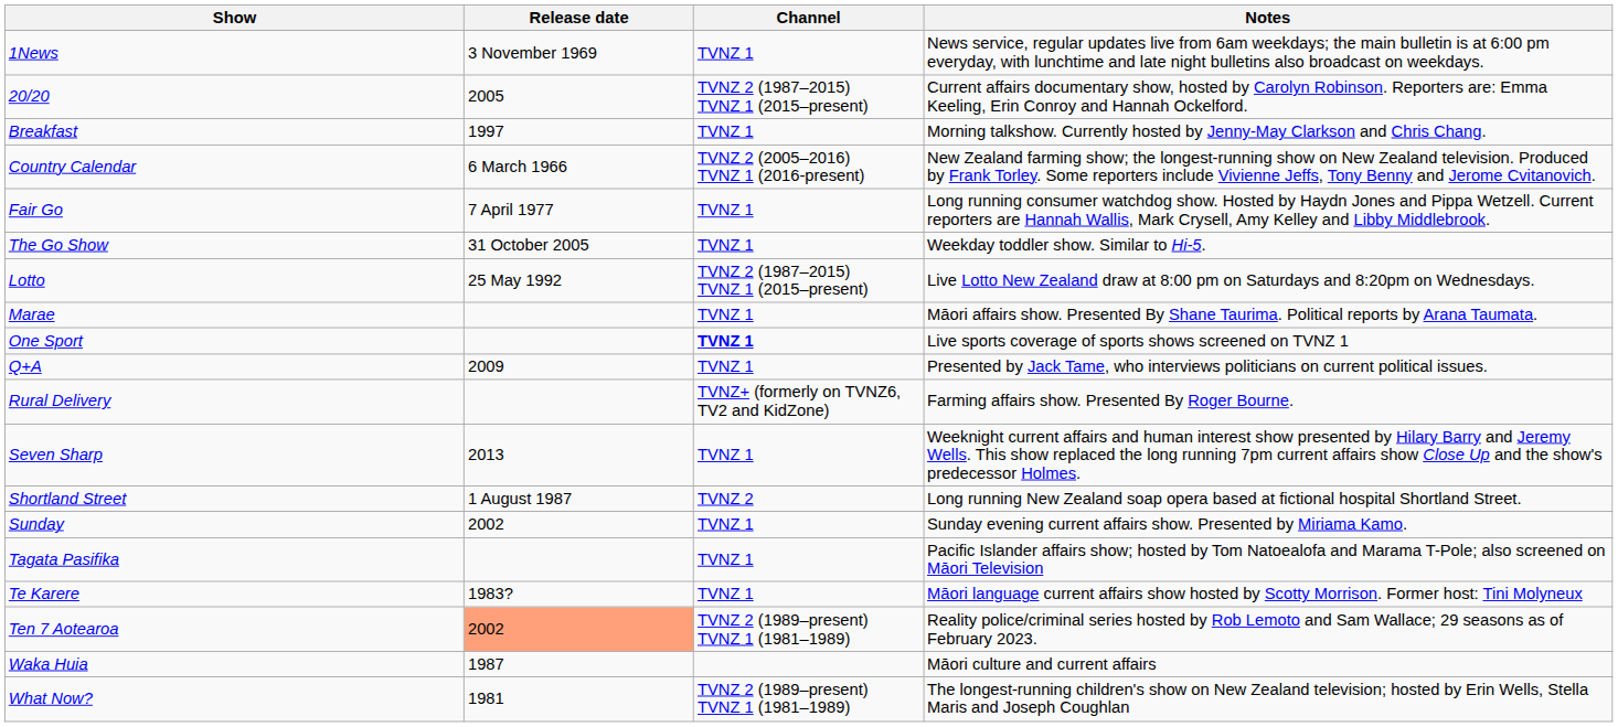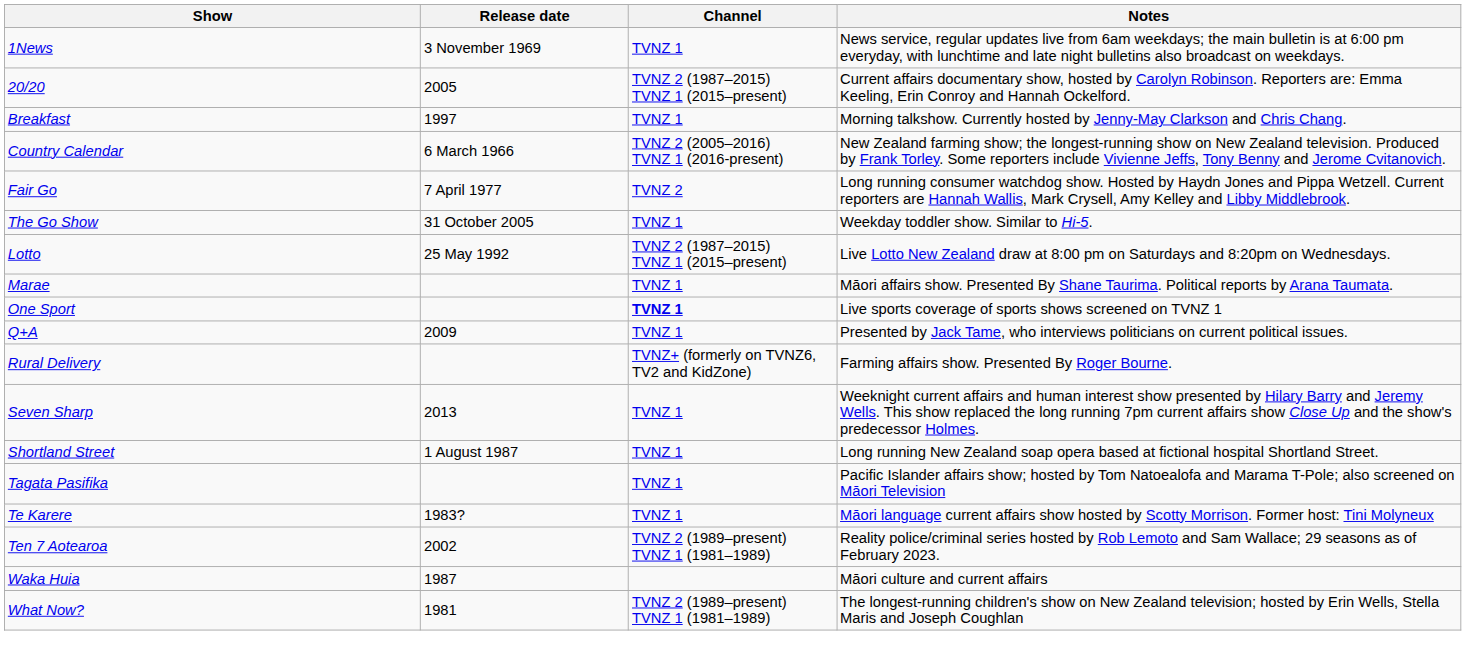 <table class="wikitable" width=100%>
 <tr>
 <th width=20%>Show</th>
 <th width=10%>Release date</th>
 <th width="10%">Channel</th>
 <th width=30%>Notes</th>
 </tr>
 <tr z>
 <td><em><a href='#'>1News</a></em></td>
 <td>3 November 1969</td>
 <td><a href='#'>TVNZ 1</a></td>
 <td>News service, regular updates live from 6am weekdays; the main bulletin is at 6:00 pm everyday, with lunchtime and late night bulletins also broadcast on weekdays.</td>
 </tr>
 <tr>
 <td><em><a href='#'>20/20</a></em></td>
 <td>2005</td>
 <td><a href='#'>TVNZ 2</a> (1987–2015)<br><a href='#'>TVNZ 1</a> (2015–present)</td>
 <td>Current affairs documentary show, hosted by <a href='#'>Carolyn Robinson</a>. Reporters are: Emma Keeling, Erin Conroy and Hannah Ockelford.</td>
 </tr>
 <tr>
 <td><em><a href='#'>Breakfast</a></em></td>
 <td>1997</td>
 <td><a href='#'>TVNZ 1</a></td>
 <td>Morning talkshow. Currently hosted by <a href='#'>Jenny-May Clarkson</a> and <a href='#'>Chris Chang</a>.</td>
 </tr>
 <tr>
 <td><em><a href='#'>Country Calendar</a></em></td>
 <td>6 March 1966</td>
 <td><a href='#'>TVNZ 2</a> (2005–2016)<br> <a href='#'>TVNZ 1</a> (2016-present)</td>
 <td>New Zealand farming show; the longest-running show on New Zealand television. Produced by <a href='#'>Frank Torley</a>. Some reporters include <a href='#'>Vivienne Jeffs</a>, <a href='#'>Tony Benny</a> and <a href='#'>Jerome Cvitanovich</a>.</td>
 </tr>
 <tr>
 <td><em><a href='#'>Fair Go</a></em></td>
 <td>7 April 1977</td>
-<td><a href='#'>TVNZ 1</a></td>
+<td><a href='#'>TVNZ 2</a></td>
 <td>Long running consumer watchdog show. Hosted by Haydn Jones and Pippa Wetzell. Current reporters are <a href='#'>Hannah Wallis</a>, Mark Crysell, Amy Kelley and <a href='#'>Libby Middlebrook</a>.</td>
 </tr>
 <tr>
 <td><em><a href='#'>The Go Show</a></em></td>
 <td>31 October 2005</td>
 <td><a href='#'>TVNZ 1</a></td>
 <td>Weekday toddler show. Similar to <em><a href='#'>Hi-5</a></em>.</td>
 </tr>
 <tr>
 <td><em><a href='#'>Lotto</a></em></td>
 <td>25 May 1992</td>
 <td><a href='#'>TVNZ 2</a> (1987–2015)<br><a href='#'>TVNZ 1</a> (2015–present)</td>
 <td>Live <a href='#'>Lotto New Zealand</a> draw at 8:00 pm on Saturdays and 8:20pm on Wednesdays.</td>
 </tr>
 <tr>
 <td><em><a href='#'>Marae</a></em></td>
 <td></td>
 <td><a href='#'>TVNZ 1</a></td>
 <td>Māori affairs show. Presented By <a href='#'>Shane Taurima</a>. Political reports by <a href='#'>Arana Taumata</a>.</td>
 </tr>
 <tr>
 <td><em><a href='#'>One Sport</a></em></td>
 <td></td>
 <td><strong><a href='#'>TVNZ 1</a></strong></td>
 <td>Live sports coverage of sports shows screened on TVNZ 1</td>
 </tr>
 <tr>
 <td><em><a href='#'>Q+A</a></em></td>
 <td>2009</td>
 <td><a href='#'>TVNZ 1</a></td>
 <td>Presented by <a href='#'>Jack Tame</a>, who interviews politicians on current political issues.</td>
 </tr>
 <tr>
 <td><em><a href='#'>Rural Delivery</a></em></td>
 <td></td>
 <td><a href='#'>TVNZ+</a> (formerly on TVNZ6, TV2 and KidZone)</td>
 <td>Farming affairs show. Presented By <a href='#'>Roger Bourne</a>.</td>
 </tr>
 <tr>
 <td><em><a href='#'>Seven Sharp</a></em></td>
 <td>2013</td>
 <td><a href='#'>TVNZ 1</a></td>
 <td>Weeknight current affairs and human interest show presented by <a href='#'>Hilary Barry</a> and <a href='#'>Jeremy Wells</a>. This show replaced the long running 7pm current affairs show <em><a href='#'>Close Up</a></em> and the show's predecessor <a href='#'>Holmes</a>.</td>
 </tr>
 <tr>
 <td><em><a href='#'>Shortland Street</a></em></td>
 <td>1 August 1987</td>
-<td><a href='#'>TVNZ 2</a></td>
+<td><a href='#'>TVNZ 1</a></td>
 <td>Long running New Zealand soap opera based at fictional hospital Shortland Street.</td>
-</tr>
-<tr>
-<td><em><a href='#'>Sunday</a></em></td>
-<td>2002</td>
-<td><a href='#'>TVNZ 1</a></td>
-<td>Sunday evening current affairs show. Presented by <a href='#'>Miriama Kamo</a>.</td>
 </tr>
 <tr>
 <td><em><a href='#'>Tagata Pasifika</a></em></td>
 <td></td>
 <td><a href='#'>TVNZ 1</a></td>
 <td>Pacific Islander affairs show; hosted by Tom Natoealofa and Marama T-Pole; also screened on <a href='#'>Māori Television</a></td>
 </tr>
 <tr>
 <td><em><a href='#'>Te Karere</a></em></td>
 <td>1983?</td>
 <td><a href='#'>TVNZ 1</a></td>
 <td><a href='#'>Māori language</a> current affairs show hosted by <a href='#'>Scotty Morrison</a>. Former host: <a href='#'>Tini Molyneux</a></td>
 </tr>
 <tr>
 <td><em><a href='#'>Ten 7 Aotearoa</a></em></td>
-<td style="background: lightsalmon;">2002</td>
+<td>2002</td>
 <td><a href='#'>TVNZ 2</a> (1989–present)<br> <a href='#'>TVNZ 1</a> (1981–1989)</td>
 <td>Reality police/criminal series hosted by <a href='#'>Rob Lemoto</a> and Sam Wallace; 29 seasons as of February 2023.</td>
 </tr>
 <tr>
 <td><em><a href='#'>Waka Huia</a></em></td>
 <td>1987</td>
 <td></td>
 <td>Māori culture and current affairs</td>
 </tr>
 <tr>
 <td><em><a href='#'>What Now?</a></em></td>
 <td>1981</td>
 <td><a href='#'>TVNZ 2</a> (1989–present)<br> <a href='#'>TVNZ 1</a> (1981–1989)</td>
 <td>The longest-running children's show on New Zealand television; hosted by Erin Wells, Stella Maris and Joseph Coughlan</td>
 </tr>
 </table>
